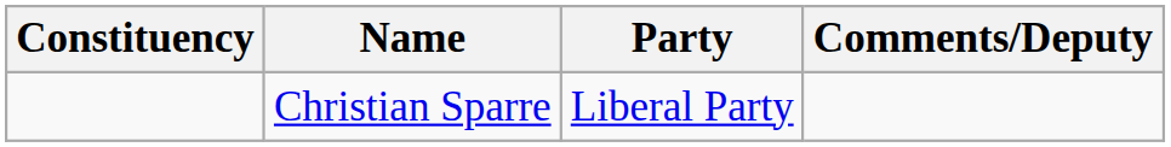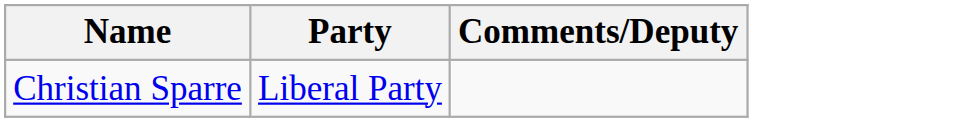 <table class="wikitable">
 <tr>
-<th>Constituency</th>
 <th>Name</th>
 <th>Party</th>
 <th>Comments/Deputy</th>
 </tr>
 <tr>
-<td></td>
 <td><a href='#'>Christian Sparre</a></td>
 <td><a href='#'>Liberal Party</a></td>
 <td></td>
 </tr>
 </table>
